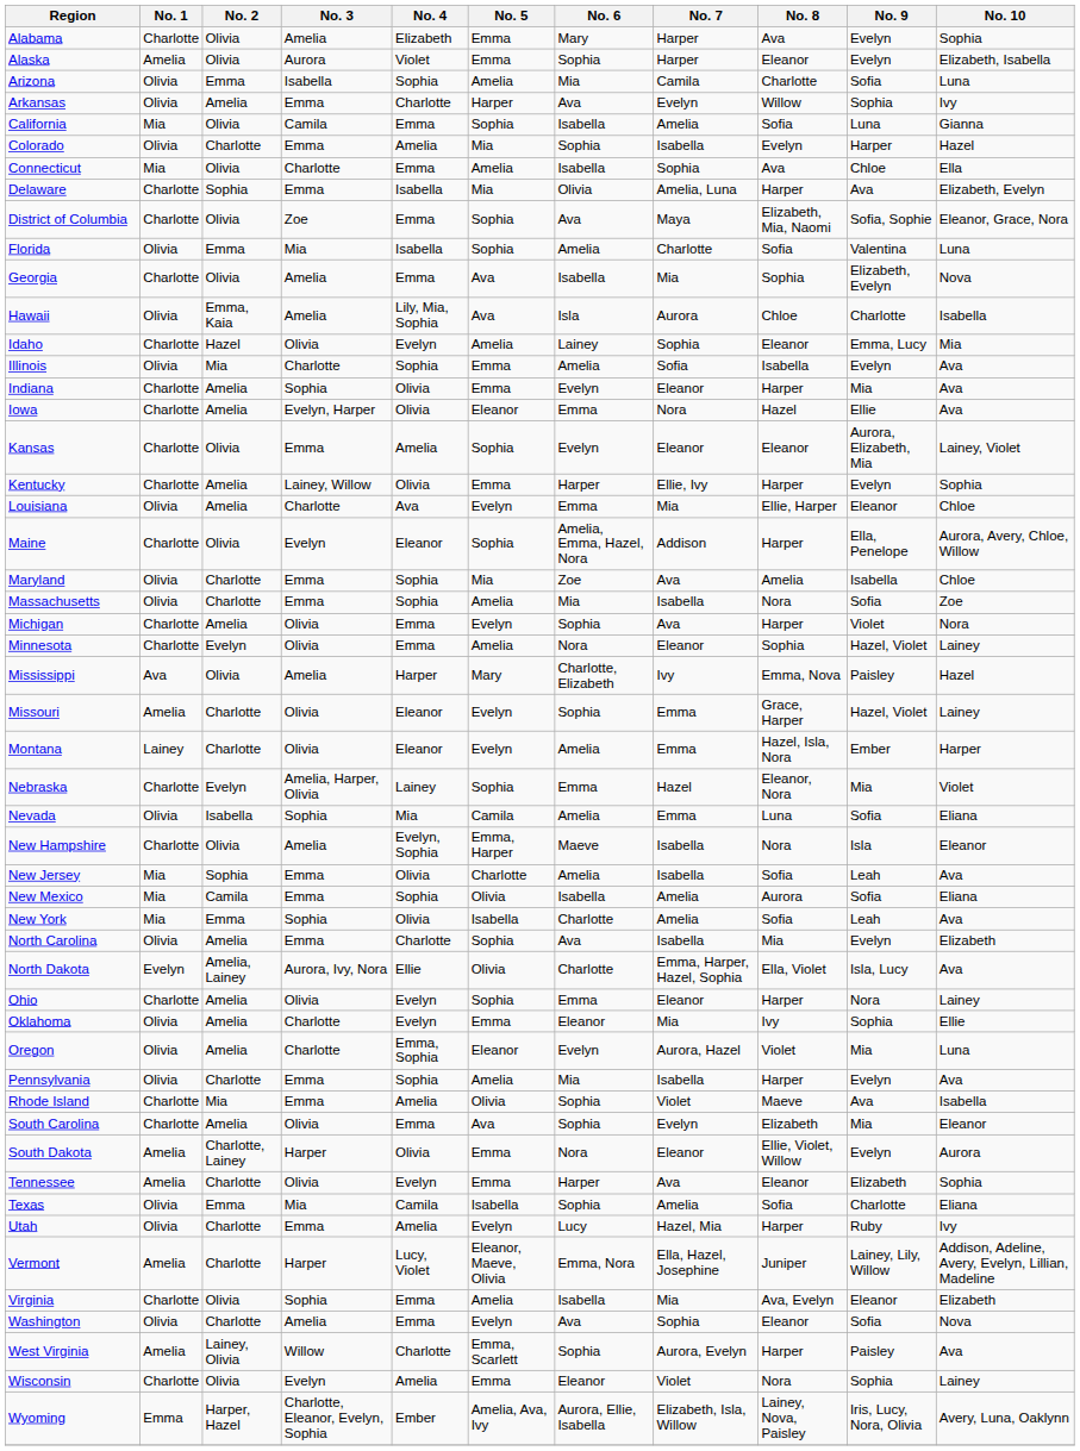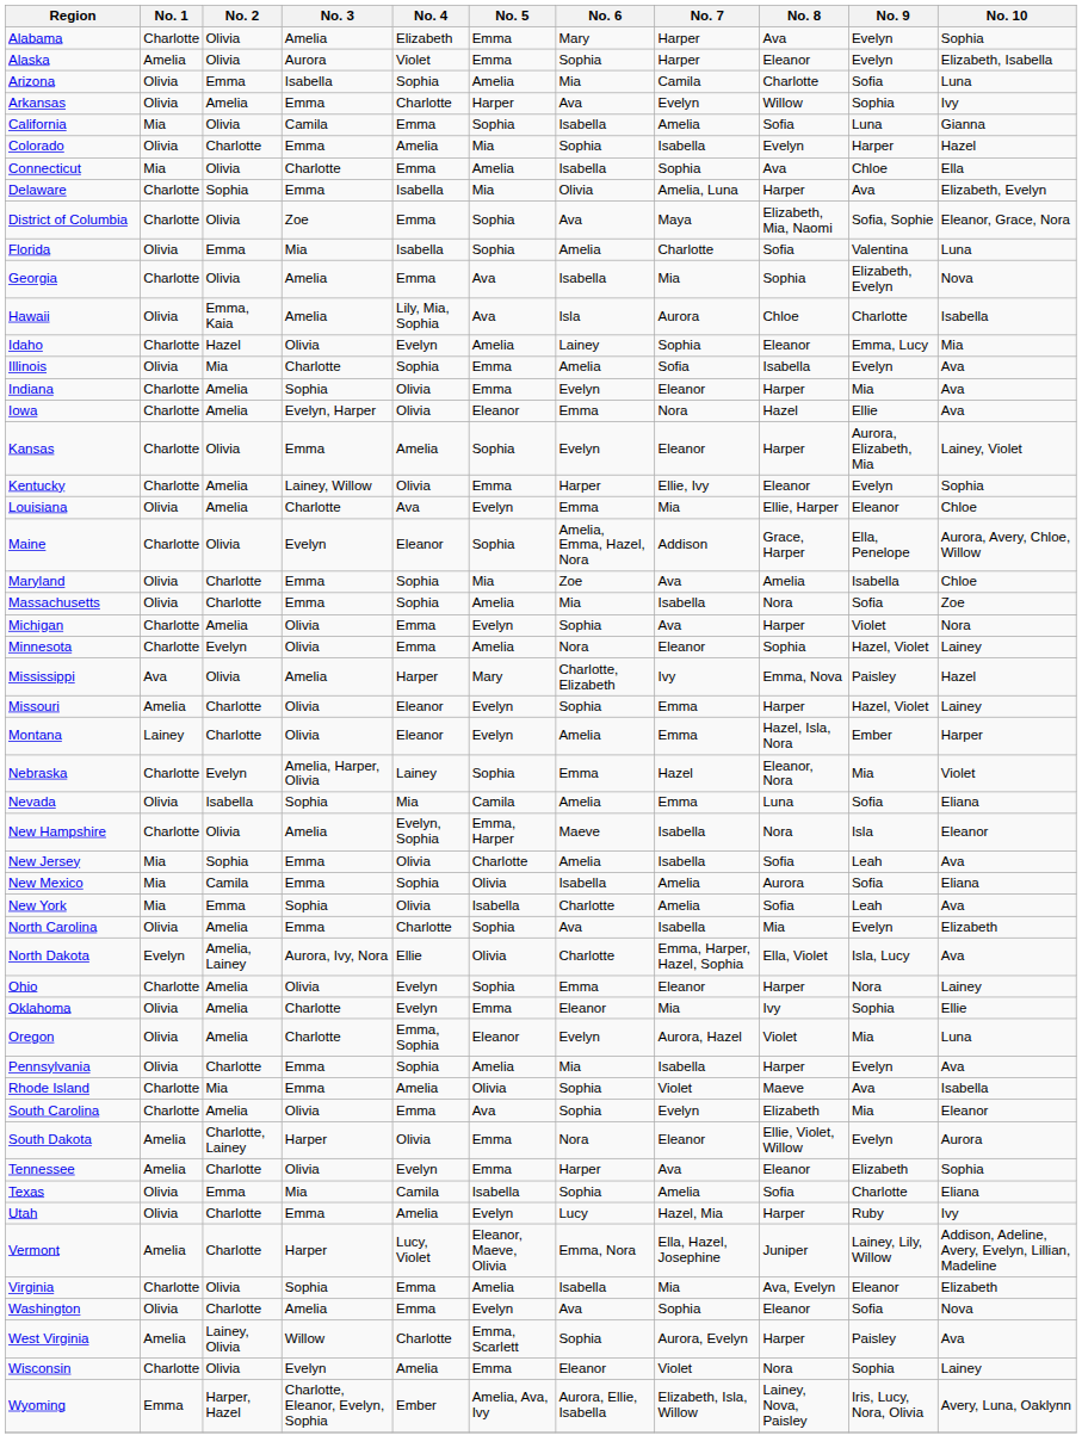 <table class="wikitable sortable mw-collapsible" style="min-width:22em">
 <tr>
 <th width=150>Region</th>
 <th>No. 1</th>
 <th>No. 2</th>
 <th>No. 3</th>
 <th>No. 4</th>
 <th>No. 5</th>
 <th>No. 6</th>
 <th>No. 7</th>
 <th>No. 8</th>
 <th>No. 9</th>
 <th>No. 10</th>
 </tr>
 <tr>
 <td><a href='#'>Alabama</a></td>
 <td>Charlotte</td>
 <td>Olivia</td>
 <td>Amelia</td>
 <td>Elizabeth</td>
 <td>Emma</td>
 <td>Mary</td>
 <td>Harper</td>
 <td>Ava</td>
 <td>Evelyn</td>
 <td>Sophia</td>
 </tr>
 <tr>
 <td><a href='#'>Alaska</a></td>
 <td>Amelia</td>
 <td>Olivia</td>
 <td>Aurora</td>
 <td>Violet</td>
 <td>Emma</td>
 <td>Sophia</td>
 <td>Harper</td>
 <td>Eleanor</td>
 <td>Evelyn</td>
 <td>Elizabeth, Isabella</td>
 </tr>
 <tr>
 <td><a href='#'>Arizona</a></td>
 <td>Olivia</td>
 <td>Emma</td>
 <td>Isabella</td>
 <td>Sophia</td>
 <td>Amelia</td>
 <td>Mia</td>
 <td>Camila</td>
 <td>Charlotte</td>
 <td>Sofia</td>
 <td>Luna</td>
 </tr>
 <tr>
 <td><a href='#'>Arkansas</a></td>
 <td>Olivia</td>
 <td>Amelia</td>
 <td>Emma</td>
 <td>Charlotte</td>
 <td>Harper</td>
 <td>Ava</td>
 <td>Evelyn</td>
 <td>Willow</td>
 <td>Sophia</td>
 <td>Ivy</td>
 </tr>
 <tr>
 <td><a href='#'>California</a></td>
 <td>Mia</td>
 <td>Olivia</td>
 <td>Camila</td>
 <td>Emma</td>
 <td>Sophia</td>
 <td>Isabella</td>
 <td>Amelia</td>
 <td>Sofia</td>
 <td>Luna</td>
 <td>Gianna</td>
 </tr>
 <tr>
 <td><a href='#'>Colorado</a></td>
 <td>Olivia</td>
 <td>Charlotte</td>
 <td>Emma</td>
 <td>Amelia</td>
 <td>Mia</td>
 <td>Sophia</td>
 <td>Isabella</td>
 <td>Evelyn</td>
 <td>Harper</td>
 <td>Hazel</td>
 </tr>
 <tr>
 <td><a href='#'>Connecticut</a></td>
 <td>Mia</td>
 <td>Olivia</td>
 <td>Charlotte</td>
 <td>Emma</td>
 <td>Amelia</td>
 <td>Isabella</td>
 <td>Sophia</td>
 <td>Ava</td>
 <td>Chloe</td>
 <td>Ella</td>
 </tr>
 <tr>
 <td><a href='#'>Delaware</a></td>
 <td>Charlotte</td>
 <td>Sophia</td>
 <td>Emma</td>
 <td>Isabella</td>
 <td>Mia</td>
 <td>Olivia</td>
 <td>Amelia, Luna</td>
 <td>Harper</td>
 <td>Ava</td>
 <td>Elizabeth, Evelyn</td>
 </tr>
 <tr>
 <td><a href='#'>District of Columbia</a></td>
 <td>Charlotte</td>
 <td>Olivia</td>
 <td>Zoe</td>
 <td>Emma</td>
 <td>Sophia</td>
 <td>Ava</td>
 <td>Maya</td>
 <td>Elizabeth, Mia, Naomi</td>
 <td>Sofia, Sophie</td>
 <td>Eleanor, Grace, Nora</td>
 </tr>
 <tr>
 <td><a href='#'>Florida</a></td>
 <td>Olivia</td>
 <td>Emma</td>
 <td>Mia</td>
 <td>Isabella</td>
 <td>Sophia</td>
 <td>Amelia</td>
 <td>Charlotte</td>
 <td>Sofia</td>
 <td>Valentina</td>
 <td>Luna</td>
 </tr>
 <tr>
 <td><a href='#'>Georgia</a></td>
 <td>Charlotte</td>
 <td>Olivia</td>
 <td>Amelia</td>
 <td>Emma</td>
 <td>Ava</td>
 <td>Isabella</td>
 <td>Mia</td>
 <td>Sophia</td>
 <td>Elizabeth, Evelyn</td>
 <td>Nova</td>
 </tr>
 <tr>
 <td><a href='#'>Hawaii</a></td>
 <td>Olivia</td>
 <td>Emma, Kaia</td>
 <td>Amelia</td>
 <td>Lily, Mia, Sophia</td>
 <td>Ava</td>
 <td>Isla</td>
 <td>Aurora</td>
 <td>Chloe</td>
 <td>Charlotte</td>
 <td>Isabella</td>
 </tr>
 <tr>
 <td><a href='#'>Idaho</a></td>
 <td>Charlotte</td>
 <td>Hazel</td>
 <td>Olivia</td>
 <td>Evelyn</td>
 <td>Amelia</td>
 <td>Lainey</td>
 <td>Sophia</td>
 <td>Eleanor</td>
 <td>Emma, Lucy</td>
 <td>Mia</td>
 </tr>
 <tr>
 <td><a href='#'>Illinois</a></td>
 <td>Olivia</td>
 <td>Mia</td>
 <td>Charlotte</td>
 <td>Sophia</td>
 <td>Emma</td>
 <td>Amelia</td>
 <td>Sofia</td>
 <td>Isabella</td>
 <td>Evelyn</td>
 <td>Ava</td>
 </tr>
 <tr>
 <td><a href='#'>Indiana</a></td>
 <td>Charlotte</td>
 <td>Amelia</td>
 <td>Sophia</td>
 <td>Olivia</td>
 <td>Emma</td>
 <td>Evelyn</td>
 <td>Eleanor</td>
 <td>Harper</td>
 <td>Mia</td>
 <td>Ava</td>
 </tr>
 <tr>
 <td><a href='#'>Iowa</a></td>
 <td>Charlotte</td>
 <td>Amelia</td>
 <td>Evelyn, Harper</td>
 <td>Olivia</td>
 <td>Eleanor</td>
 <td>Emma</td>
 <td>Nora</td>
 <td>Hazel</td>
 <td>Ellie</td>
 <td>Ava</td>
 </tr>
 <tr>
 <td><a href='#'>Kansas</a></td>
 <td>Charlotte</td>
 <td>Olivia</td>
 <td>Emma</td>
 <td>Amelia</td>
 <td>Sophia</td>
 <td>Evelyn</td>
 <td>Eleanor</td>
-<td>Eleanor</td>
+<td>Harper</td>
 <td>Aurora, Elizabeth, Mia</td>
 <td>Lainey, Violet</td>
 </tr>
 <tr>
 <td><a href='#'>Kentucky</a></td>
 <td>Charlotte</td>
 <td>Amelia</td>
 <td>Lainey, Willow</td>
 <td>Olivia</td>
 <td>Emma</td>
 <td>Harper</td>
 <td>Ellie, Ivy</td>
-<td>Harper</td>
+<td>Eleanor</td>
 <td>Evelyn</td>
 <td>Sophia</td>
 </tr>
 <tr>
 <td><a href='#'>Louisiana</a></td>
 <td>Olivia</td>
 <td>Amelia</td>
 <td>Charlotte</td>
 <td>Ava</td>
 <td>Evelyn</td>
 <td>Emma</td>
 <td>Mia</td>
 <td>Ellie, Harper</td>
 <td>Eleanor</td>
 <td>Chloe</td>
 </tr>
 <tr>
 <td><a href='#'>Maine</a></td>
 <td>Charlotte</td>
 <td>Olivia</td>
 <td>Evelyn</td>
 <td>Eleanor</td>
 <td>Sophia</td>
 <td>Amelia, Emma, Hazel, Nora</td>
 <td>Addison</td>
-<td>Harper</td>
+<td>Grace, Harper</td>
 <td>Ella, Penelope</td>
 <td>Aurora, Avery, Chloe, Willow</td>
 </tr>
 <tr>
 <td><a href='#'>Maryland</a></td>
 <td>Olivia</td>
 <td>Charlotte</td>
 <td>Emma</td>
 <td>Sophia</td>
 <td>Mia</td>
 <td>Zoe</td>
 <td>Ava</td>
 <td>Amelia</td>
 <td>Isabella</td>
 <td>Chloe</td>
 </tr>
 <tr>
 <td><a href='#'>Massachusetts</a></td>
 <td>Olivia</td>
 <td>Charlotte</td>
 <td>Emma</td>
 <td>Sophia</td>
 <td>Amelia</td>
 <td>Mia</td>
 <td>Isabella</td>
 <td>Nora</td>
 <td>Sofia</td>
 <td>Zoe</td>
 </tr>
 <tr>
 <td><a href='#'>Michigan</a></td>
 <td>Charlotte</td>
 <td>Amelia</td>
 <td>Olivia</td>
 <td>Emma</td>
 <td>Evelyn</td>
 <td>Sophia</td>
 <td>Ava</td>
 <td>Harper</td>
 <td>Violet</td>
 <td>Nora</td>
 </tr>
 <tr>
 <td><a href='#'>Minnesota</a></td>
 <td>Charlotte</td>
 <td>Evelyn</td>
 <td>Olivia</td>
 <td>Emma</td>
 <td>Amelia</td>
 <td>Nora</td>
 <td>Eleanor</td>
 <td>Sophia</td>
 <td>Hazel, Violet</td>
 <td>Lainey</td>
 </tr>
 <tr>
 <td><a href='#'>Mississippi</a></td>
 <td>Ava</td>
 <td>Olivia</td>
 <td>Amelia</td>
 <td>Harper</td>
 <td>Mary</td>
 <td>Charlotte, Elizabeth</td>
 <td>Ivy</td>
 <td>Emma, Nova</td>
 <td>Paisley</td>
 <td>Hazel</td>
 </tr>
 <tr>
 <td><a href='#'>Missouri</a></td>
 <td>Amelia</td>
 <td>Charlotte</td>
 <td>Olivia</td>
 <td>Eleanor</td>
 <td>Evelyn</td>
 <td>Sophia</td>
 <td>Emma</td>
-<td>Grace, Harper</td>
+<td>Harper</td>
 <td>Hazel, Violet</td>
 <td>Lainey</td>
 </tr>
 <tr>
 <td><a href='#'>Montana</a></td>
 <td>Lainey</td>
 <td>Charlotte</td>
 <td>Olivia</td>
 <td>Eleanor</td>
 <td>Evelyn</td>
 <td>Amelia</td>
 <td>Emma</td>
 <td>Hazel, Isla, Nora</td>
 <td>Ember</td>
 <td>Harper</td>
 </tr>
 <tr>
 <td><a href='#'>Nebraska</a></td>
 <td>Charlotte</td>
 <td>Evelyn</td>
 <td>Amelia, Harper, Olivia</td>
 <td>Lainey</td>
 <td>Sophia</td>
 <td>Emma</td>
 <td>Hazel</td>
 <td>Eleanor, Nora</td>
 <td>Mia</td>
 <td>Violet</td>
 </tr>
 <tr>
 <td><a href='#'>Nevada</a></td>
 <td>Olivia</td>
 <td>Isabella</td>
 <td>Sophia</td>
 <td>Mia</td>
 <td>Camila</td>
 <td>Amelia</td>
 <td>Emma</td>
 <td>Luna</td>
 <td>Sofia</td>
 <td>Eliana</td>
 </tr>
 <tr>
 <td><a href='#'>New Hampshire</a></td>
 <td>Charlotte</td>
 <td>Olivia</td>
 <td>Amelia</td>
 <td>Evelyn, Sophia</td>
 <td>Emma, Harper</td>
 <td>Maeve</td>
 <td>Isabella</td>
 <td>Nora</td>
 <td>Isla</td>
 <td>Eleanor</td>
 </tr>
 <tr>
 <td><a href='#'>New Jersey</a></td>
 <td>Mia</td>
 <td>Sophia</td>
 <td>Emma</td>
 <td>Olivia</td>
 <td>Charlotte</td>
 <td>Amelia</td>
 <td>Isabella</td>
 <td>Sofia</td>
 <td>Leah</td>
 <td>Ava</td>
 </tr>
 <tr>
 <td><a href='#'>New Mexico</a></td>
 <td>Mia</td>
 <td>Camila</td>
 <td>Emma</td>
 <td>Sophia</td>
 <td>Olivia</td>
 <td>Isabella</td>
 <td>Amelia</td>
 <td>Aurora</td>
 <td>Sofia</td>
 <td>Eliana</td>
 </tr>
 <tr>
 <td><a href='#'>New York</a></td>
 <td>Mia</td>
 <td>Emma</td>
 <td>Sophia</td>
 <td>Olivia</td>
 <td>Isabella</td>
 <td>Charlotte</td>
 <td>Amelia</td>
 <td>Sofia</td>
 <td>Leah</td>
 <td>Ava</td>
 </tr>
 <tr>
 <td><a href='#'>North Carolina</a></td>
 <td>Olivia</td>
 <td>Amelia</td>
 <td>Emma</td>
 <td>Charlotte</td>
 <td>Sophia</td>
 <td>Ava</td>
 <td>Isabella</td>
 <td>Mia</td>
 <td>Evelyn</td>
 <td>Elizabeth</td>
 </tr>
 <tr>
 <td><a href='#'>North Dakota</a></td>
 <td>Evelyn</td>
 <td>Amelia, Lainey</td>
 <td>Aurora, Ivy, Nora</td>
 <td>Ellie</td>
 <td>Olivia</td>
 <td>Charlotte</td>
 <td>Emma, Harper, Hazel, Sophia</td>
 <td>Ella, Violet</td>
 <td>Isla, Lucy</td>
 <td>Ava</td>
 </tr>
 <tr>
 <td><a href='#'>Ohio</a></td>
 <td>Charlotte</td>
 <td>Amelia</td>
 <td>Olivia</td>
 <td>Evelyn</td>
 <td>Sophia</td>
 <td>Emma</td>
 <td>Eleanor</td>
 <td>Harper</td>
 <td>Nora</td>
 <td>Lainey</td>
 </tr>
 <tr>
 <td><a href='#'>Oklahoma</a></td>
 <td>Olivia</td>
 <td>Amelia</td>
 <td>Charlotte</td>
 <td>Evelyn</td>
 <td>Emma</td>
 <td>Eleanor</td>
 <td>Mia</td>
 <td>Ivy</td>
 <td>Sophia</td>
 <td>Ellie</td>
 </tr>
 <tr>
 <td><a href='#'>Oregon</a></td>
 <td>Olivia</td>
 <td>Amelia</td>
 <td>Charlotte</td>
 <td>Emma, Sophia</td>
 <td>Eleanor</td>
 <td>Evelyn</td>
 <td>Aurora, Hazel</td>
 <td>Violet</td>
 <td>Mia</td>
 <td>Luna</td>
 </tr>
 <tr>
 <td><a href='#'>Pennsylvania</a></td>
 <td>Olivia</td>
 <td>Charlotte</td>
 <td>Emma</td>
 <td>Sophia</td>
 <td>Amelia</td>
 <td>Mia</td>
 <td>Isabella</td>
 <td>Harper</td>
 <td>Evelyn</td>
 <td>Ava</td>
 </tr>
 <tr>
 <td><a href='#'>Rhode Island</a></td>
 <td>Charlotte</td>
 <td>Mia</td>
 <td>Emma</td>
 <td>Amelia</td>
 <td>Olivia</td>
 <td>Sophia</td>
 <td>Violet</td>
 <td>Maeve</td>
 <td>Ava</td>
 <td>Isabella</td>
 </tr>
 <tr>
 <td><a href='#'>South Carolina</a></td>
 <td>Charlotte</td>
 <td>Amelia</td>
 <td>Olivia</td>
 <td>Emma</td>
 <td>Ava</td>
 <td>Sophia</td>
 <td>Evelyn</td>
 <td>Elizabeth</td>
 <td>Mia</td>
 <td>Eleanor</td>
 </tr>
 <tr>
 <td><a href='#'>South Dakota</a></td>
 <td>Amelia</td>
 <td>Charlotte, Lainey</td>
 <td>Harper</td>
 <td>Olivia</td>
 <td>Emma</td>
 <td>Nora</td>
 <td>Eleanor</td>
 <td>Ellie, Violet, Willow</td>
 <td>Evelyn</td>
 <td>Aurora</td>
 </tr>
 <tr>
 <td><a href='#'>Tennessee</a></td>
 <td>Amelia</td>
 <td>Charlotte</td>
 <td>Olivia</td>
 <td>Evelyn</td>
 <td>Emma</td>
 <td>Harper</td>
 <td>Ava</td>
 <td>Eleanor</td>
 <td>Elizabeth</td>
 <td>Sophia</td>
 </tr>
 <tr>
 <td><a href='#'>Texas</a></td>
 <td>Olivia</td>
 <td>Emma</td>
 <td>Mia</td>
 <td>Camila</td>
 <td>Isabella</td>
 <td>Sophia</td>
 <td>Amelia</td>
 <td>Sofia</td>
 <td>Charlotte</td>
 <td>Eliana</td>
 </tr>
 <tr>
 <td><a href='#'>Utah</a></td>
 <td>Olivia</td>
 <td>Charlotte</td>
 <td>Emma</td>
 <td>Amelia</td>
 <td>Evelyn</td>
 <td>Lucy</td>
 <td>Hazel, Mia</td>
 <td>Harper</td>
 <td>Ruby</td>
 <td>Ivy</td>
 </tr>
 <tr>
 <td><a href='#'>Vermont</a></td>
 <td>Amelia</td>
 <td>Charlotte</td>
 <td>Harper</td>
 <td>Lucy, Violet</td>
 <td>Eleanor, Maeve, Olivia</td>
 <td>Emma, Nora</td>
 <td>Ella, Hazel, Josephine</td>
 <td>Juniper</td>
 <td>Lainey, Lily, Willow</td>
 <td>Addison, Adeline, Avery, Evelyn, Lillian, Madeline</td>
 </tr>
 <tr>
 <td><a href='#'>Virginia</a></td>
 <td>Charlotte</td>
 <td>Olivia</td>
 <td>Sophia</td>
 <td>Emma</td>
 <td>Amelia</td>
 <td>Isabella</td>
 <td>Mia</td>
 <td>Ava, Evelyn</td>
 <td>Eleanor</td>
 <td>Elizabeth</td>
 </tr>
 <tr>
 <td><a href='#'>Washington</a></td>
 <td>Olivia</td>
 <td>Charlotte</td>
 <td>Amelia</td>
 <td>Emma</td>
 <td>Evelyn</td>
 <td>Ava</td>
 <td>Sophia</td>
 <td>Eleanor</td>
 <td>Sofia</td>
 <td>Nova</td>
 </tr>
 <tr>
 <td><a href='#'>West Virginia</a></td>
 <td>Amelia</td>
 <td>Lainey, Olivia</td>
 <td>Willow</td>
 <td>Charlotte</td>
 <td>Emma, Scarlett</td>
 <td>Sophia</td>
 <td>Aurora, Evelyn</td>
 <td>Harper</td>
 <td>Paisley</td>
 <td>Ava</td>
 </tr>
 <tr>
 <td><a href='#'>Wisconsin</a></td>
 <td>Charlotte</td>
 <td>Olivia</td>
 <td>Evelyn</td>
 <td>Amelia</td>
 <td>Emma</td>
 <td>Eleanor</td>
 <td>Violet</td>
 <td>Nora</td>
 <td>Sophia</td>
 <td>Lainey</td>
 </tr>
 <tr>
 <td><a href='#'>Wyoming</a></td>
 <td>Emma</td>
 <td>Harper, Hazel</td>
 <td>Charlotte, Eleanor, Evelyn, Sophia</td>
 <td>Ember</td>
 <td>Amelia, Ava, Ivy</td>
 <td>Aurora, Ellie, Isabella</td>
 <td>Elizabeth, Isla, Willow</td>
 <td>Lainey, Nova, Paisley</td>
 <td>Iris, Lucy, Nora, Olivia</td>
 <td>Avery, Luna, Oaklynn</td>
 </tr>
 <tr>
 </tr>
 </table>
